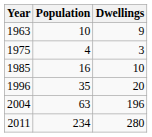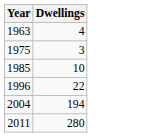 <table class="wikitable" style="line-height:1.1em;">
 <tr>
 <th>Year</th>
-<th>Population</th>
 <th>Dwellings</th>
 </tr>
 <tr align="right">
 <td>1963</td>
-<td>10</td>
-<td>9</td>
+<td>4</td>
 </tr>
 <tr align="right">
 <td>1975</td>
-<td>4</td>
 <td>3</td>
 </tr>
 <tr align="right">
 <td>1985</td>
-<td>16</td>
 <td>10</td>
 </tr>
 <tr align="right">
 <td>1996</td>
-<td>35</td>
-<td>20</td>
+<td>22</td>
 </tr>
 <tr align="right">
 <td>2004</td>
-<td>63</td>
-<td>196</td>
+<td>194</td>
 </tr>
 <tr align="right">
 <td>2011</td>
-<td>234</td>
 <td>280</td>
 </tr>
 </table>
